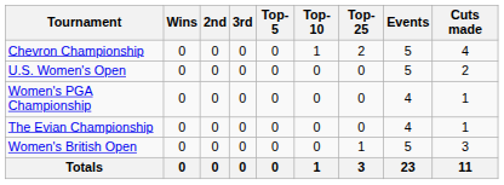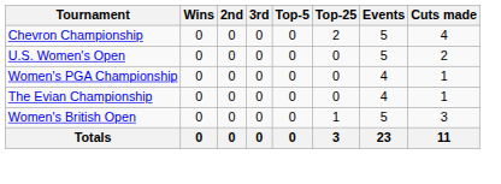 <table class=wikitable style=text-align:center>
 <tr>
 <th>Tournament</th>
 <th>Wins</th>
 <th>2nd</th>
 <th>3rd</th>
 <th>Top-5</th>
-<th>Top-10</th>
 <th>Top-25</th>
 <th>Events</th>
 <th>Cuts made</th>
 </tr>
 <tr>
 <td align=left><a href='#'>Chevron Championship</a></td>
 <td>0</td>
 <td>0</td>
 <td>0</td>
 <td>0</td>
-<td>1</td>
 <td>2</td>
 <td>5</td>
 <td>4</td>
 </tr>
 <tr>
 <td align=left><a href='#'>U.S. Women's Open</a></td>
-<td>0</td>
 <td>0</td>
 <td>0</td>
 <td>0</td>
 <td>0</td>
 <td>0</td>
 <td>5</td>
 <td>2</td>
 </tr>
 <tr>
 <td align=left><a href='#'>Women's PGA Championship</a></td>
 <td>0</td>
 <td>0</td>
 <td>0</td>
 <td>0</td>
 <td>0</td>
-<td>0</td>
 <td>4</td>
 <td>1</td>
 </tr>
 <tr>
 <td align=left><a href='#'>The Evian Championship</a></td>
-<td>0</td>
 <td>0</td>
 <td>0</td>
 <td>0</td>
 <td>0</td>
 <td>0</td>
 <td>4</td>
 <td>1</td>
 </tr>
 <tr>
 <td align=left><a href='#'>Women's British Open</a></td>
 <td>0</td>
 <td>0</td>
 <td>0</td>
 <td>0</td>
-<td>0</td>
 <td>1</td>
 <td>5</td>
 <td>3</td>
 </tr>
 <tr>
 <th>Totals</th>
 <th>0</th>
 <th>0</th>
 <th>0</th>
 <th>0</th>
-<th>1</th>
 <th>3</th>
 <th>23</th>
 <th>11</th>
 </tr>
 </table>
